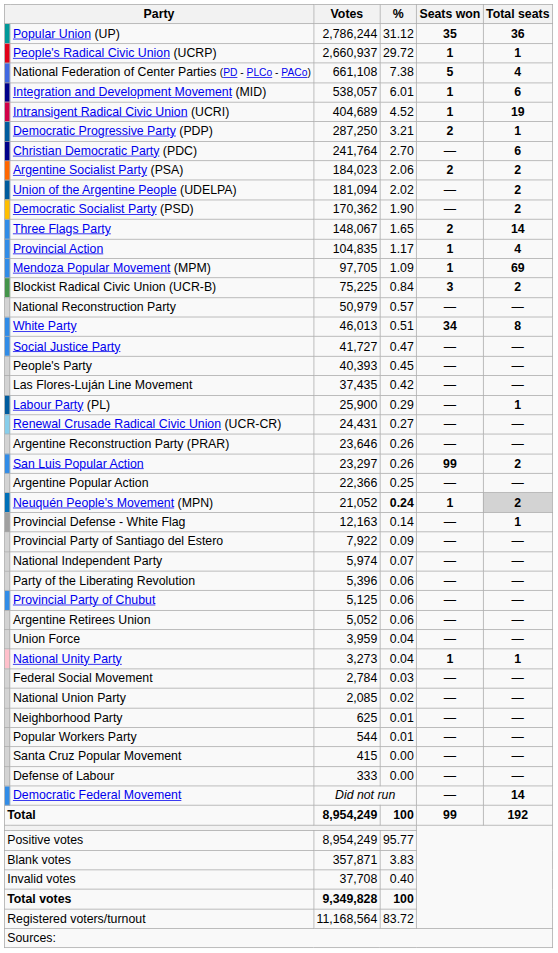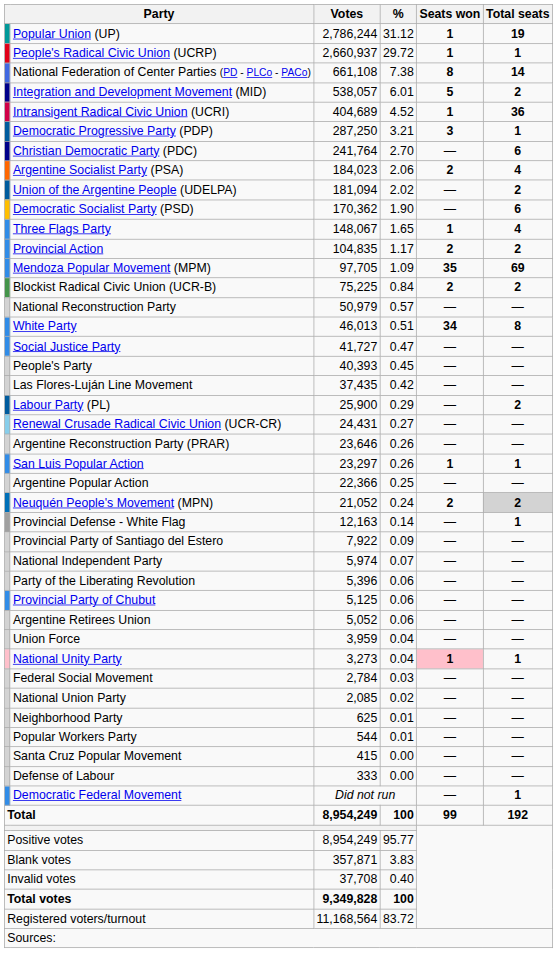 <table class="wikitable" style="text-align:right;">
 <tr>
 <th colspan=2>Party</th>
 <th>Votes</th>
 <th>%</th>
 <th>Seats won</th>
 <th>Total seats</th>
 </tr>
 <tr>
 <td bgcolor=#009999></td>
 <td align=left><a href='#'>Popular Union</a> (UP)</td>
 <td>2,786,244</td>
 <td>31.12</td>
-<td align=center><strong>35</strong></td>
-<td align=center><strong>36</strong></td>
+<td align=center><strong>1</strong></td>
+<td align=center><strong>19</strong></td>
 </tr>
 <tr>
 <td bgcolor=#E10019></td>
 <td align=left><a href='#'>People's Radical Civic Union</a> (UCRP)</td>
 <td>2,660,937</td>
 <td>29.72</td>
 <td align=center><strong>1</strong></td>
 <td align=center><strong>1</strong></td>
 </tr>
 <tr>
 <td bgcolor=#4169E1></td>
 <td align=left>National Federation of Center Parties <small>(<a href='#'>PD</a> - <a href='#'>PLCo</a> - <a href='#'>PACo</a>)</small></td>
 <td>661,108</td>
 <td>7.38</td>
-<td align=center><strong>5</strong></td>
-<td align=center><strong>4</strong></td>
+<td align=center><strong>8</strong></td>
+<td align=center><strong>14</strong></td>
 </tr>
 <tr>
 <td bgcolor=darkblue></td>
 <td align=left><a href='#'>Integration and Development Movement</a> (MID)</td>
 <td>538,057</td>
 <td>6.01</td>
-<td align=center><strong>1</strong></td>
-<td align=center><strong>6</strong></td>
+<td align=center><strong>5</strong></td>
+<td align=center><strong>2</strong></td>
 </tr>
 <tr>
 <td bgcolor=#D10047></td>
 <td align=left><a href='#'>Intransigent Radical Civic Union</a> (UCRI)</td>
 <td>404,689</td>
 <td>4.52</td>
 <td align=center><strong>1</strong></td>
-<td align=center><strong>19</strong></td>
+<td align=center><strong>36</strong></td>
 </tr>
 <tr>
 <td bgcolor=#005C9E></td>
 <td align=left><a href='#'>Democratic Progressive Party</a> (PDP)</td>
 <td>287,250</td>
 <td>3.21</td>
-<td align=center><strong>2</strong></td>
+<td align=center><strong>3</strong></td>
 <td align=center><strong>1</strong></td>
 </tr>
 <tr>
 <td bgcolor=darkblue></td>
 <td align=left><a href='#'>Christian Democratic Party</a> (PDC)</td>
 <td>241,764</td>
 <td>2.70</td>
 <td align=center>—</td>
 <td align=center><strong>6</strong></td>
 </tr>
 <tr>
 <td bgcolor=#FF6700></td>
 <td align=left><a href='#'>Argentine Socialist Party</a> (PSA)</td>
 <td>184,023</td>
 <td>2.06</td>
 <td align=center><strong>2</strong></td>
-<td align=center><strong>2</strong></td>
+<td align=center><strong>4</strong></td>
 </tr>
 <tr>
 <td bgcolor=#005C9E></td>
 <td align=left><a href='#'>Union of the Argentine People</a> (UDELPA)</td>
 <td>181,094</td>
 <td>2.02</td>
 <td align=center>—</td>
 <td align=center><strong>2</strong></td>
 </tr>
 <tr>
 <td bgcolor=#FFBF00></td>
 <td align=left><a href='#'>Democratic Socialist Party</a> (PSD)</td>
 <td>170,362</td>
 <td>1.90</td>
 <td align=center>—</td>
-<td align=center><strong>2</strong></td>
+<td align=center><strong>6</strong></td>
 </tr>
 <tr>
 <td bgcolor=#318CE7></td>
 <td align=left><a href='#'>Three Flags Party</a></td>
 <td>148,067</td>
 <td>1.65</td>
-<td align=center><strong>2</strong></td>
-<td align=center><strong>14</strong></td>
+<td align=center><strong>1</strong></td>
+<td align=center><strong>4</strong></td>
 </tr>
 <tr>
 <td bgcolor=#318CE7></td>
 <td align=left><a href='#'>Provincial Action</a></td>
 <td>104,835</td>
 <td>1.17</td>
-<td align=center><strong>1</strong></td>
-<td align=center><strong>4</strong></td>
+<td align=center><strong>2</strong></td>
+<td align=center><strong>2</strong></td>
 </tr>
 <tr>
 <td bgcolor=#318CE7></td>
 <td align=left><a href='#'>Mendoza Popular Movement</a> (MPM)</td>
 <td>97,705</td>
 <td>1.09</td>
-<td align=center><strong>1</strong></td>
+<td align=center><strong>35</strong></td>
 <td align=center><strong>69</strong></td>
 </tr>
 <tr>
 <td bgcolor=#44944A></td>
 <td align=left>Blockist Radical Civic Union (UCR-B)</td>
 <td>75,225</td>
 <td>0.84</td>
-<td align=center><strong>3</strong></td>
+<td align=center><strong>2</strong></td>
 <td align=center><strong>2</strong></td>
 </tr>
 <tr>
 <td bgcolor=#D3D3D3></td>
 <td align=left>National Reconstruction Party</td>
 <td>50,979</td>
 <td>0.57</td>
 <td align=center>—</td>
 <td align=center>—</td>
 </tr>
 <tr>
 <td bgcolor=#318CE7></td>
 <td align=left><a href='#'>White Party</a></td>
 <td>46,013</td>
 <td>0.51</td>
 <td align=center><strong>34</strong></td>
 <td align=center><strong>8</strong></td>
 </tr>
 <tr>
 <td bgcolor=#318CE7></td>
 <td align=left><a href='#'>Social Justice Party</a></td>
 <td>41,727</td>
 <td>0.47</td>
 <td align=center>—</td>
 <td align=center>—</td>
 </tr>
 <tr>
 <td bgcolor=#D3D3D3></td>
 <td align=left>People's Party</td>
 <td>40,393</td>
 <td>0.45</td>
 <td align=center>—</td>
 <td align=center>—</td>
 </tr>
 <tr>
 <td bgcolor=#D3D3D3></td>
 <td align=left>Las Flores-Luján Line Movement</td>
 <td>37,435</td>
 <td>0.42</td>
 <td align=center>—</td>
 <td align=center>—</td>
 </tr>
 <tr>
 <td bgcolor=#005C9E></td>
 <td align=left><a href='#'>Labour Party</a> (PL)</td>
 <td>25,900</td>
 <td>0.29</td>
 <td align=center>—</td>
-<td align=center><strong>1</strong></td>
+<td align=center><strong>2</strong></td>
 </tr>
 <tr>
 <td bgcolor=#87CEEB></td>
 <td align=left><a href='#'>Renewal Crusade Radical Civic Union</a> (UCR-CR)</td>
 <td>24,431</td>
 <td>0.27</td>
 <td align=center>—</td>
 <td align=center>—</td>
 </tr>
 <tr>
 <td bgcolor=#D3D3D3></td>
 <td align=left>Argentine Reconstruction Party (PRAR)</td>
 <td>23,646</td>
 <td>0.26</td>
 <td align=center>—</td>
 <td align=center>—</td>
 </tr>
 <tr>
 <td bgcolor=#318CE7></td>
 <td align=left><a href='#'>San Luis Popular Action</a></td>
 <td>23,297</td>
 <td>0.26</td>
-<td align=center><strong>99</strong></td>
-<td align=center><strong>2</strong></td>
+<td align=center><strong>1</strong></td>
+<td align=center><strong>1</strong></td>
 </tr>
 <tr>
 <td bgcolor=#D3D3D3></td>
 <td align=left>Argentine Popular Action</td>
 <td>22,366</td>
 <td>0.25</td>
 <td align=center>—</td>
 <td align=center>—</td>
 </tr>
 <tr>
 <td bgcolor=#0070B8></td>
 <td align=left><a href='#'>Neuquén People's Movement</a> (MPN)</td>
 <td>21,052</td>
-<td><strong>0.24</strong></td>
-<td align=center><strong>1</strong></td>
+<td>0.24</td>
+<td align=center><strong>2</strong></td>
 <td align=center style="background: lightgrey;"><strong>2</strong></td>
 </tr>
 <tr>
 <td bgcolor=#A0A0A0></td>
 <td align=left>Provincial Defense - White Flag</td>
 <td>12,163</td>
 <td>0.14</td>
 <td align=center>—</td>
 <td align=center><strong>1</strong></td>
 </tr>
 <tr>
 <td bgcolor=#D3D3D3></td>
 <td align=left>Provincial Party of Santiago del Estero</td>
 <td>7,922</td>
 <td>0.09</td>
 <td align=center>—</td>
 <td align=center>—</td>
 </tr>
 <tr>
 <td bgcolor=#D3D3D3></td>
 <td align=left>National Independent Party</td>
 <td>5,974</td>
 <td>0.07</td>
 <td align=center>—</td>
 <td align=center>—</td>
 </tr>
 <tr>
 <td bgcolor=#D3D3D3></td>
 <td align=left>Party of the Liberating Revolution</td>
 <td>5,396</td>
 <td>0.06</td>
 <td align=center>—</td>
 <td align=center>—</td>
 </tr>
 <tr>
 <td bgcolor=#318CE7></td>
 <td align=left><a href='#'>Provincial Party of Chubut</a></td>
 <td>5,125</td>
 <td>0.06</td>
 <td align=center>—</td>
 <td align=center>—</td>
 </tr>
 <tr>
 <td bgcolor=#D3D3D3></td>
 <td align=left>Argentine Retirees Union</td>
 <td>5,052</td>
 <td>0.06</td>
 <td align=center>—</td>
 <td align=center>—</td>
 </tr>
 <tr>
 <td bgcolor=#D3D3D3></td>
 <td align=left>Union Force</td>
 <td>3,959</td>
 <td>0.04</td>
 <td align=center>—</td>
 <td align=center>—</td>
 </tr>
 <tr>
 <td bgcolor=#FFC0CB></td>
 <td align=left><a href='#'>National Unity Party</a></td>
 <td>3,273</td>
 <td>0.04</td>
-<td align=center><strong>1</strong></td>
+<td align=center style="background: pink;"><strong>1</strong></td>
 <td align=center><strong>1</strong></td>
 </tr>
 <tr>
 <td bgcolor=#D3D3D3></td>
 <td align=left>Federal Social Movement</td>
 <td>2,784</td>
 <td>0.03</td>
 <td align=center>—</td>
 <td align=center>—</td>
 </tr>
 <tr>
 <td bgcolor=#D3D3D3></td>
 <td align=left>National Union Party</td>
 <td>2,085</td>
 <td>0.02</td>
 <td align=center>—</td>
 <td align=center>—</td>
 </tr>
 <tr>
 <td bgcolor=#D3D3D3></td>
 <td align=left>Neighborhood Party</td>
 <td>625</td>
 <td>0.01</td>
 <td align=center>—</td>
 <td align=center>—</td>
 </tr>
 <tr>
 <td bgcolor=#D3D3D3></td>
 <td align=left>Popular Workers Party</td>
 <td>544</td>
 <td>0.01</td>
 <td align=center>—</td>
 <td align=center>—</td>
 </tr>
 <tr>
 <td bgcolor=#D3D3D3></td>
 <td align=left>Santa Cruz Popular Movement</td>
 <td>415</td>
 <td>0.00</td>
 <td align=center>—</td>
 <td align=center>—</td>
 </tr>
 <tr>
 <td bgcolor=#D3D3D3></td>
 <td align=left>Defense of Labour</td>
 <td>333</td>
 <td>0.00</td>
 <td align=center>—</td>
 <td align=center>—</td>
 </tr>
 <tr>
 <td bgcolor=#318CE7></td>
 <td align=left><a href='#'>Democratic Federal Movement</a></td>
 <td align=center colspan=2><em>Did not run</em></td>
 <td align=center>—</td>
-<td align=center><strong>14</strong></td>
+<td align=center><strong>1</strong></td>
 </tr>
 <tr style="font-weight:bold">
 <td colspan=2 align=left>Total</td>
 <td>8,954,249</td>
 <td>100</td>
 <td align=center><strong>99</strong></td>
 <td align=center><strong>192</strong></td>
 </tr>
 <tr>
 <th colspan=4></th>
 <td colspan=4 rowspan=6></td>
 </tr>
 <tr>
 <td colspan=2 align=left>Positive votes</td>
 <td>8,954,249</td>
 <td>95.77</td>
 </tr>
 <tr>
 <td colspan=2 align=left>Blank votes</td>
 <td>357,871</td>
 <td>3.83</td>
 </tr>
 <tr>
 <td colspan=2 align=left>Invalid votes</td>
 <td>37,708</td>
 <td>0.40</td>
 </tr>
 <tr style="font-weight:bold">
 <td colspan=2 align=left>Total votes</td>
 <td>9,349,828</td>
 <td>100</td>
 </tr>
 <tr>
 <td colspan=2 align=left>Registered voters/turnout</td>
 <td>11,168,564</td>
 <td>83.72</td>
 </tr>
 <tr>
 <td colspan=8 align=left>Sources:</td>
 </tr>
 </table>
